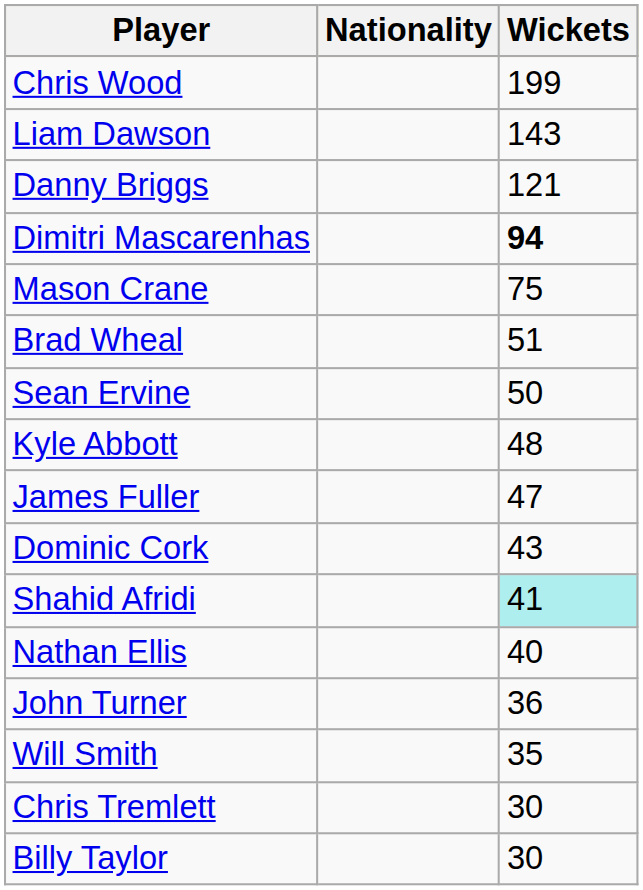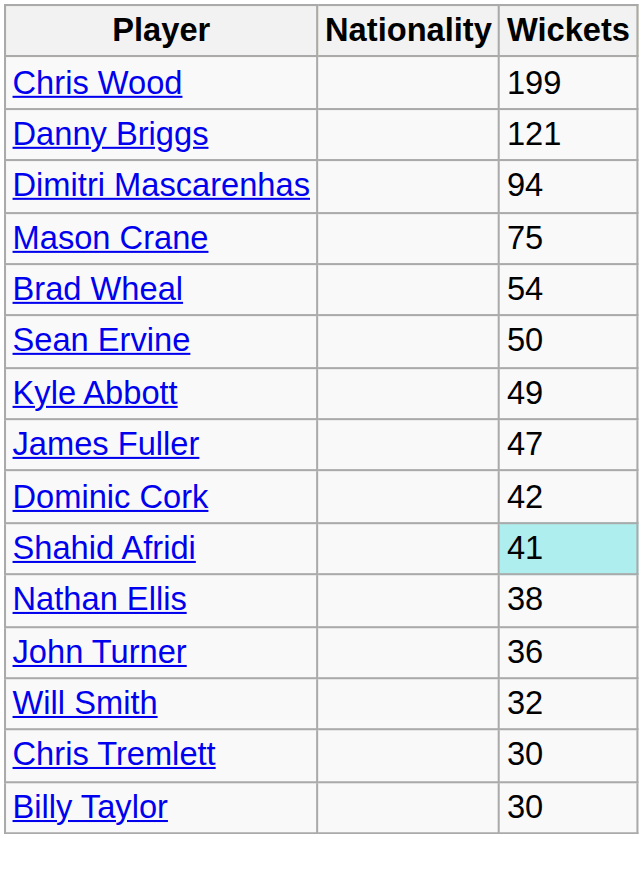 <table class="wikitable">
 <tr style="background:#bdb76b;">
 <th>Player</th>
 <th>Nationality</th>
 <th>Wickets</th>
 </tr>
 <tr>
 <td><a href='#'>Chris Wood</a></td>
 <td></td>
 <td>199</td>
 </tr>
 <tr>
-<td><a href='#'>Liam Dawson</a></td>
-<td></td>
-<td>143</td>
-</tr>
-<tr>
 <td><a href='#'>Danny Briggs</a></td>
 <td></td>
 <td>121</td>
 </tr>
 <tr>
 <td><a href='#'>Dimitri Mascarenhas</a></td>
 <td></td>
-<td><strong>94</strong></td>
+<td>94</td>
 </tr>
 <tr>
 <td><a href='#'>Mason Crane</a></td>
 <td></td>
 <td>75</td>
 </tr>
 <tr>
 <td><a href='#'>Brad Wheal</a></td>
 <td></td>
-<td>51</td>
+<td>54</td>
 </tr>
 <tr>
 <td><a href='#'>Sean Ervine</a></td>
 <td></td>
 <td>50</td>
 </tr>
 <tr>
 <td><a href='#'>Kyle Abbott</a></td>
 <td></td>
-<td>48</td>
+<td>49</td>
 </tr>
 <tr>
 <td><a href='#'>James Fuller</a></td>
 <td></td>
 <td>47</td>
 </tr>
 <tr>
 <td><a href='#'>Dominic Cork</a></td>
 <td></td>
-<td>43</td>
+<td>42</td>
 </tr>
 <tr>
 <td><a href='#'>Shahid Afridi</a></td>
 <td></td>
 <td style="background: paleturquoise;">41</td>
 </tr>
 <tr>
 <td><a href='#'>Nathan Ellis</a></td>
 <td></td>
-<td>40</td>
+<td>38</td>
 </tr>
 <tr>
 <td><a href='#'>John Turner</a></td>
 <td></td>
 <td>36</td>
 </tr>
 <tr>
 <td><a href='#'>Will Smith</a></td>
 <td></td>
-<td>35</td>
+<td>32</td>
 </tr>
 <tr>
 <td><a href='#'>Chris Tremlett</a></td>
 <td></td>
 <td>30</td>
 </tr>
 <tr>
 <td><a href='#'>Billy Taylor</a></td>
 <td></td>
 <td>30</td>
 </tr>
 </table>
